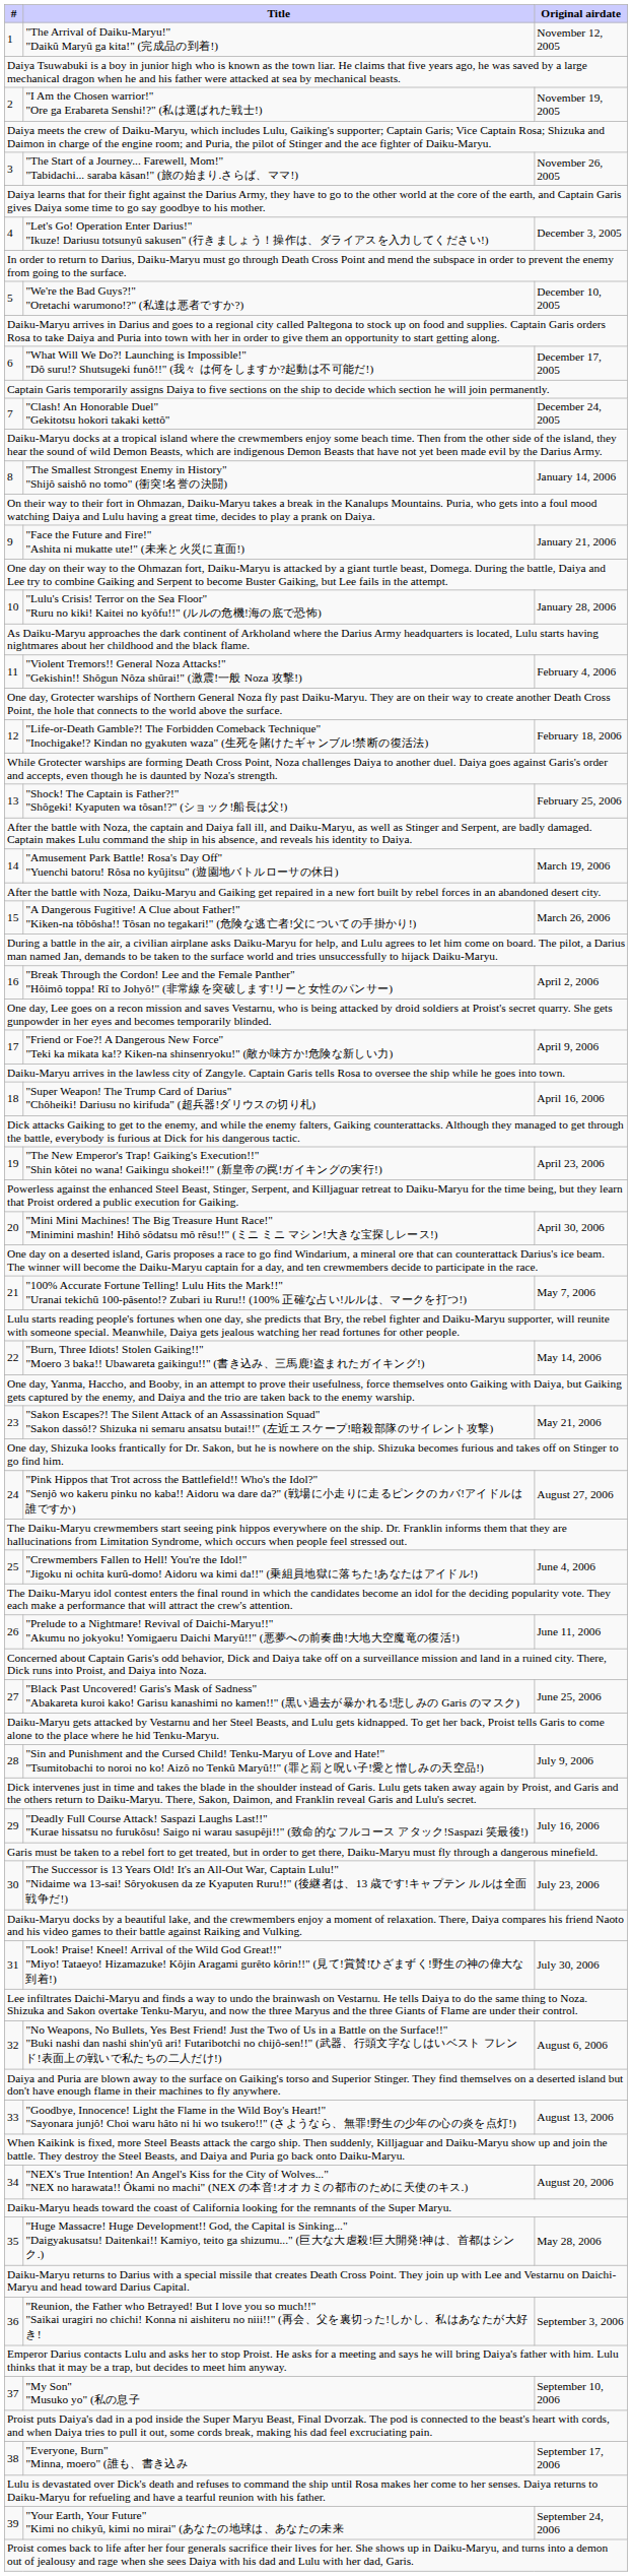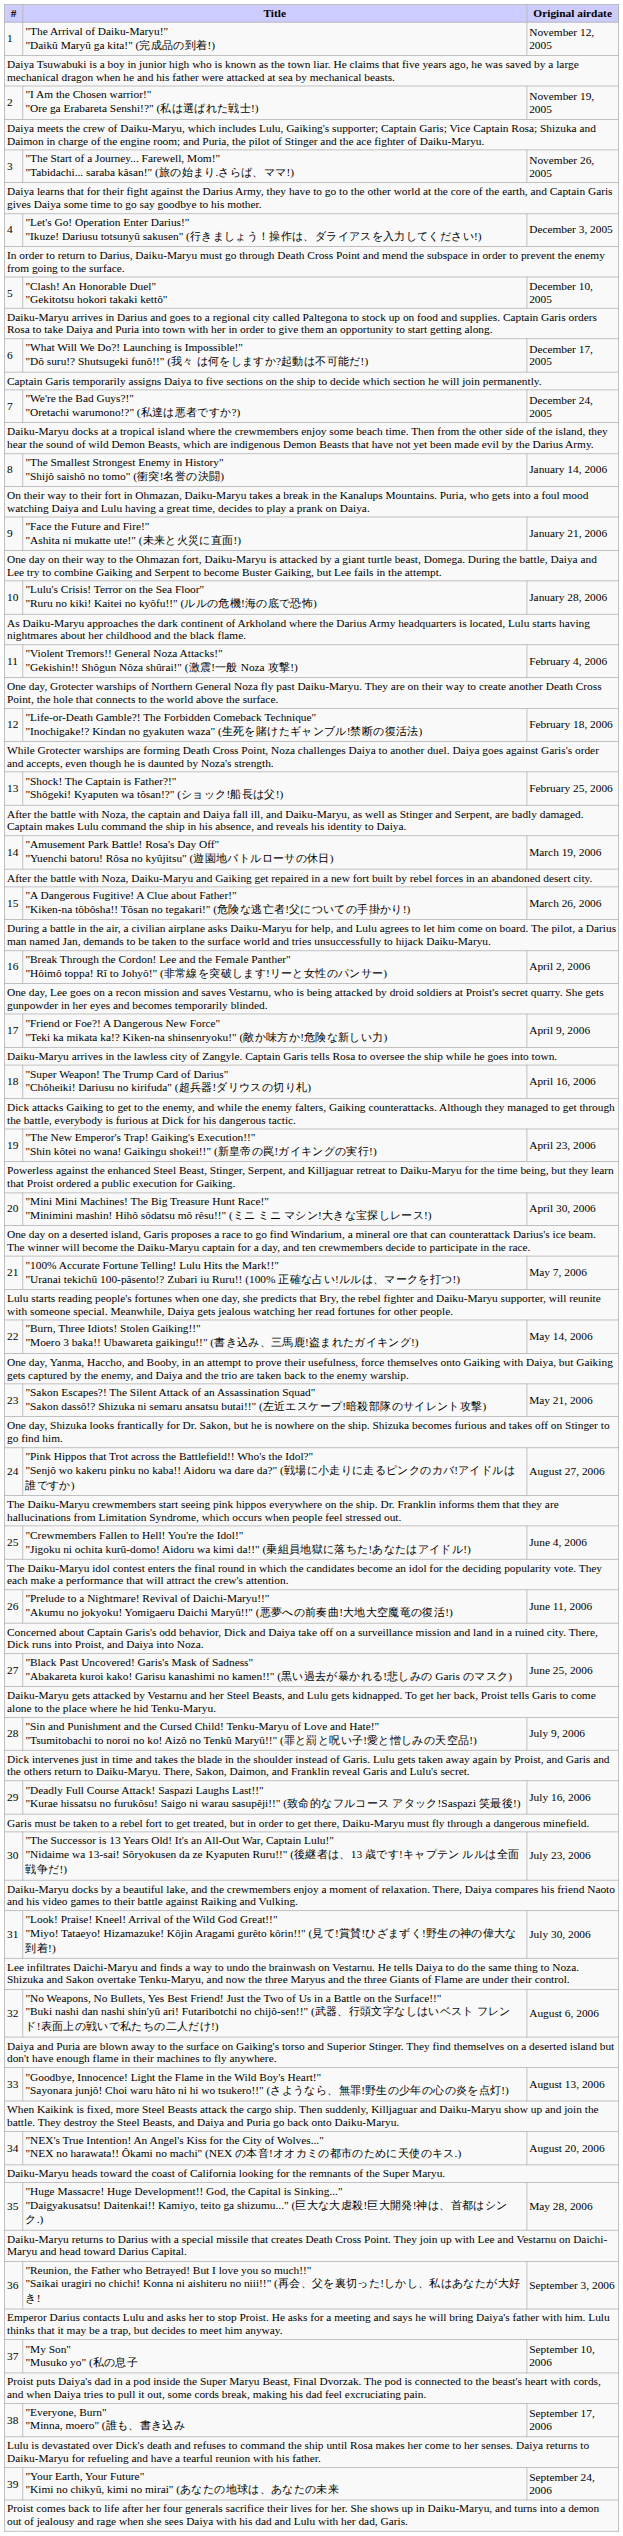 <table class="wikitable" width="98%">
 <tr>
 <th style="background: #CCF" width="3%">#</th>
 <th style="background: #CCF">Title</th>
 <th style="background: #CCF" width="15%">Original airdate</th>
 </tr>
 <tr>
 <td>1</td>
 <td>"The Arrival of Daiku-Maryu!"<br>"Daikû Maryû ga kita!" (完成品の到着!)</td>
 <td>November 12, 2005</td>
 </tr>
 <tr>
 <td colspan="3">Daiya Tsuwabuki is a boy in junior high who is known as the town liar. He claims that five years ago, he was saved by a large mechanical dragon when he and his father were attacked at sea by mechanical beasts.</td>
 </tr>
 <tr>
 <td>2</td>
 <td>"I Am the Chosen warrior!"<br>"Ore ga Erabareta Senshi!?" (私は選ばれた戦士!)</td>
 <td>November 19, 2005</td>
 </tr>
 <tr>
 <td colspan="3">Daiya meets the crew of Daiku-Maryu, which includes Lulu, Gaiking's supporter; Captain Garis; Vice Captain Rosa; Shizuka and Daimon in charge of the engine room; and Puria, the pilot of Stinger and the ace fighter of Daiku-Maryu.</td>
 </tr>
 <tr>
 <td>3</td>
 <td>"The Start of a Journey... Farewell, Mom!"<br>"Tabidachi... saraba kâsan!" (旅の始まり.さらば、ママ!)</td>
 <td>November 26, 2005</td>
 </tr>
 <tr>
 <td colspan="3">Daiya learns that for their fight against the Darius Army, they have to go to the other world at the core of the earth, and Captain Garis gives Daiya some time to go say goodbye to his mother.</td>
 </tr>
 <tr>
 <td>4</td>
 <td>"Let's Go! Operation Enter Darius!"<br>"Ikuze! Dariusu totsunyû sakusen" (行きましょう！操作は、ダライアスを入力してください!)</td>
 <td>December 3, 2005</td>
 </tr>
 <tr>
 <td colspan="3">In order to return to Darius, Daiku-Maryu must go through Death Cross Point and mend the subspace in order to prevent the enemy from going to the surface.</td>
 </tr>
 <tr>
 <td>5</td>
-<td>"We're the Bad Guys?!"<br>"Oretachi warumono!?" (私達は悪者ですか?)</td>
+<td>"Clash! An Honorable Duel"<br>"Gekitotsu hokori takaki kettô"</td>
 <td>December 10, 2005</td>
 </tr>
 <tr>
 <td colspan="3">Daiku-Maryu arrives in Darius and goes to a regional city called Paltegona to stock up on food and supplies. Captain Garis orders Rosa to take Daiya and Puria into town with her in order to give them an opportunity to start getting along.</td>
 </tr>
 <tr>
 <td>6</td>
 <td>"What Will We Do?! Launching is Impossible!"<br>"Dô suru!? Shutsugeki funô!!" (我々 は何をしますか?起動は不可能だ!)</td>
 <td>December 17, 2005</td>
 </tr>
 <tr>
 <td colspan="3">Captain Garis temporarily assigns Daiya to five sections on the ship to decide which section he will join permanently.</td>
 </tr>
 <tr>
 <td>7</td>
-<td>"Clash! An Honorable Duel"<br>"Gekitotsu hokori takaki kettô"</td>
+<td>"We're the Bad Guys?!"<br>"Oretachi warumono!?" (私達は悪者ですか?)</td>
 <td>December 24, 2005</td>
 </tr>
 <tr>
 <td colspan="3">Daiku-Maryu docks at a tropical island where the crewmembers enjoy some beach time. Then from the other side of the island, they hear the sound of wild Demon Beasts, which are indigenous Demon Beasts that have not yet been made evil by the Darius Army.</td>
 </tr>
 <tr>
 <td>8</td>
 <td>"The Smallest Strongest Enemy in History"<br>"Shijô saishô no tomo" (衝突!名誉の決闘)</td>
 <td>January 14, 2006</td>
 </tr>
 <tr>
 <td colspan="3">On their way to their fort in Ohmazan, Daiku-Maryu takes a break in the Kanalups Mountains. Puria, who gets into a foul mood watching Daiya and Lulu having a great time, decides to play a prank on Daiya.</td>
 </tr>
 <tr>
 <td>9</td>
 <td>"Face the Future and Fire!"<br>"Ashita ni mukatte ute!" (未来と火災に直面!)</td>
 <td>January 21, 2006</td>
 </tr>
 <tr>
 <td colspan="3">One day on their way to the Ohmazan fort, Daiku-Maryu is attacked by a giant turtle beast, Domega. During the battle, Daiya and Lee try to combine Gaiking and Serpent to become Buster Gaiking, but Lee fails in the attempt.</td>
 </tr>
 <tr>
 <td>10</td>
 <td>"Lulu's Crisis! Terror on the Sea Floor"<br>"Ruru no kiki! Kaitei no kyôfu!!" (ルルの危機!海の底で恐怖)</td>
 <td>January 28, 2006</td>
 </tr>
 <tr>
 <td colspan="3">As Daiku-Maryu approaches the dark continent of Arkholand where the Darius Army headquarters is located, Lulu starts having nightmares about her childhood and the black flame.</td>
 </tr>
 <tr>
 <td>11</td>
 <td>"Violent Tremors!! General Noza Attacks!"<br>"Gekishin!! Shôgun Nôza shûrai!" (激震!一般 Noza 攻撃!)</td>
 <td>February 4, 2006</td>
 </tr>
 <tr>
 <td colspan="3">One day, Grotecter warships of Northern General Noza fly past Daiku-Maryu. They are on their way to create another Death Cross Point, the hole that connects to the world above the surface.</td>
 </tr>
 <tr>
 <td>12</td>
 <td>"Life-or-Death Gamble?! The Forbidden Comeback Technique"<br>"Inochigake!? Kindan no gyakuten waza" (生死を賭けたギャンブル!禁断の復活法)</td>
 <td>February 18, 2006</td>
 </tr>
 <tr>
 <td colspan="3">While Grotecter warships are forming Death Cross Point, Noza challenges Daiya to another duel. Daiya goes against Garis's order and accepts, even though he is daunted by Noza's strength.</td>
 </tr>
 <tr>
 <td>13</td>
 <td>"Shock! The Captain is Father?!"<br>"Shôgeki! Kyaputen wa tôsan!?" (ショック!船長は父!)</td>
 <td>February 25, 2006</td>
 </tr>
 <tr>
 <td colspan="3">After the battle with Noza, the captain and Daiya fall ill, and Daiku-Maryu, as well as Stinger and Serpent, are badly damaged. Captain makes Lulu command the ship in his absence, and reveals his identity to Daiya.</td>
 </tr>
 <tr>
 <td>14</td>
 <td>"Amusement Park Battle! Rosa's Day Off"<br>"Yuenchi batoru! Rôsa no kyûjitsu" (遊園地バトルローサの休日)</td>
 <td>March 19, 2006</td>
 </tr>
 <tr>
 <td colspan="3">After the battle with Noza, Daiku-Maryu and Gaiking get repaired in a new fort built by rebel forces in an abandoned desert city.</td>
 </tr>
 <tr>
 <td>15</td>
 <td>"A Dangerous Fugitive! A Clue about Father!"<br>"Kiken-na tôbôsha!! Tôsan no tegakari!" (危険な逃亡者!父についての手掛かり!)</td>
 <td>March 26, 2006</td>
 </tr>
 <tr>
 <td colspan="3">During a battle in the air, a civilian airplane asks Daiku-Maryu for help, and Lulu agrees to let him come on board. The pilot, a Darius man named Jan, demands to be taken to the surface world and tries unsuccessfully to hijack Daiku-Maryu.</td>
 </tr>
 <tr>
 <td>16</td>
 <td>"Break Through the Cordon! Lee and the Female Panther"<br>"Hôimô toppa! Rî to Johyô!" (非常線を突破します!リーと女性のパンサー)</td>
 <td>April 2, 2006</td>
 </tr>
 <tr>
 <td colspan="3">One day, Lee goes on a recon mission and saves Vestarnu, who is being attacked by droid soldiers at Proist's secret quarry. She gets gunpowder in her eyes and becomes temporarily blinded.</td>
 </tr>
 <tr>
 <td>17</td>
 <td>"Friend or Foe?! A Dangerous New Force"<br>"Teki ka mikata ka!? Kiken-na shinsenryoku!" (敵か味方か!危険な新しい力)</td>
 <td>April 9, 2006</td>
 </tr>
 <tr>
 <td colspan="3">Daiku-Maryu arrives in the lawless city of Zangyle. Captain Garis tells Rosa to oversee the ship while he goes into town.</td>
 </tr>
 <tr>
 <td>18</td>
 <td>"Super Weapon! The Trump Card of Darius"<br>"Chôheiki! Dariusu no kirifuda" (超兵器!ダリウスの切り札)</td>
 <td>April 16, 2006</td>
 </tr>
 <tr>
 <td colspan="3">Dick attacks Gaiking to get to the enemy, and while the enemy falters, Gaiking counterattacks. Although they managed to get through the battle, everybody is furious at Dick for his dangerous tactic.</td>
 </tr>
 <tr>
 <td>19</td>
 <td>"The New Emperor's Trap! Gaiking's Execution!!"<br>"Shin kôtei no wana! Gaikingu shokei!!" (新皇帝の罠!ガイキングの実行!)</td>
 <td>April 23, 2006</td>
 </tr>
 <tr>
 <td colspan="3">Powerless against the enhanced Steel Beast, Stinger, Serpent, and Killjaguar retreat to Daiku-Maryu for the time being, but they learn that Proist ordered a public execution for Gaiking.</td>
 </tr>
 <tr>
 <td>20</td>
 <td>"Mini Mini Machines! The Big Treasure Hunt Race!"<br>"Minimini mashin! Hihô sôdatsu mô rêsu!!" (ミニ ミニ マシン!大きな宝探しレース!)</td>
 <td>April 30, 2006</td>
 </tr>
 <tr>
 <td colspan="3">One day on a deserted island, Garis proposes a race to go find Windarium, a mineral ore that can counterattack Darius's ice beam. The winner will become the Daiku-Maryu captain for a day, and ten crewmembers decide to participate in the race.</td>
 </tr>
 <tr>
 <td>21</td>
 <td>"100% Accurate Fortune Telling! Lulu Hits the Mark!!"<br>"Uranai tekichû 100-pâsento!? Zubari iu Ruru!! (100% 正確な占い!ルルは、マークを打つ!)</td>
 <td>May 7, 2006</td>
 </tr>
 <tr>
 <td colspan="3">Lulu starts reading people's fortunes when one day, she predicts that Bry, the rebel fighter and Daiku-Maryu supporter, will reunite with someone special. Meanwhile, Daiya gets jealous watching her read fortunes for other people.</td>
 </tr>
 <tr>
 <td>22</td>
 <td>"Burn, Three Idiots! Stolen Gaiking!!"<br>"Moero 3 baka!! Ubawareta gaikingu!!" (書き込み、三馬鹿!盗まれたガイキング!)</td>
 <td>May 14, 2006</td>
 </tr>
 <tr>
 <td colspan="3">One day, Yanma, Haccho, and Booby, in an attempt to prove their usefulness, force themselves onto Gaiking with Daiya, but Gaiking gets captured by the enemy, and Daiya and the trio are taken back to the enemy warship.</td>
 </tr>
 <tr>
 <td>23</td>
 <td>"Sakon Escapes?! The Silent Attack of an Assassination Squad"<br>"Sakon dassô!? Shizuka ni semaru ansatsu butai!!" (左近エスケープ!暗殺部隊のサイレント攻撃)</td>
 <td>May 21, 2006</td>
 </tr>
 <tr>
 <td colspan="3">One day, Shizuka looks frantically for Dr. Sakon, but he is nowhere on the ship. Shizuka becomes furious and takes off on Stinger to go find him.</td>
 </tr>
 <tr>
 <td>24</td>
 <td>"Pink Hippos that Trot across the Battlefield!! Who's the Idol?"<br>"Senjô wo kakeru pinku no kaba!! Aidoru wa dare da?" (戦場に小走りに走るピンクのカバ!アイドルは誰ですか)</td>
 <td>August 27, 2006</td>
 </tr>
 <tr>
 <td colspan="3">The Daiku-Maryu crewmembers start seeing pink hippos everywhere on the ship. Dr. Franklin informs them that they are hallucinations from Limitation Syndrome, which occurs when people feel stressed out.</td>
 </tr>
 <tr>
 <td>25</td>
 <td>"Crewmembers Fallen to Hell! You're the Idol!"<br>"Jigoku ni ochita kurû-domo! Aidoru wa kimi da!!" (乗組員地獄に落ちた!あなたはアイドル!)</td>
 <td>June 4, 2006</td>
 </tr>
 <tr>
 <td colspan="3">The Daiku-Maryu idol contest enters the final round in which the candidates become an idol for the deciding popularity vote. They each make a performance that will attract the crew's attention.</td>
 </tr>
 <tr>
 <td>26</td>
 <td>"Prelude to a Nightmare! Revival of Daichi-Maryu!!"<br>"Akumu no jokyoku! Yomigaeru Daichi Maryû!!" (悪夢への前奏曲!大地大空魔竜の復活!)</td>
 <td>June 11, 2006</td>
 </tr>
 <tr>
 <td colspan="3">Concerned about Captain Garis's odd behavior, Dick and Daiya take off on a surveillance mission and land in a ruined city. There, Dick runs into Proist, and Daiya into Noza.</td>
 </tr>
 <tr>
 <td>27</td>
 <td>"Black Past Uncovered! Garis's Mask of Sadness"<br>"Abakareta kuroi kako! Garisu kanashimi no kamen!!" (黒い過去が暴かれる!悲しみの Garis のマスク)</td>
 <td>June 25, 2006</td>
 </tr>
 <tr>
 <td colspan="3">Daiku-Maryu gets attacked by Vestarnu and her Steel Beasts, and Lulu gets kidnapped. To get her back, Proist tells Garis to come alone to the place where he hid Tenku-Maryu.</td>
 </tr>
 <tr>
 <td>28</td>
 <td>"Sin and Punishment and the Cursed Child! Tenku-Maryu of Love and Hate!"<br>"Tsumitobachi to noroi no ko! Aizô no Tenkû Maryû!!" (罪と罰と呪い子!愛と憎しみの天空品!)</td>
 <td>July 9, 2006</td>
 </tr>
 <tr>
 <td colspan="3">Dick intervenes just in time and takes the blade in the shoulder instead of Garis. Lulu gets taken away again by Proist, and Garis and the others return to Daiku-Maryu. There, Sakon, Daimon, and Franklin reveal Garis and Lulu's secret.</td>
 </tr>
 <tr>
 <td>29</td>
 <td>"Deadly Full Course Attack! Saspazi Laughs Last!!"<br>"Kurae hissatsu no furukôsu! Saigo ni warau sasupêji!!" (致命的なフルコース アタック!Saspazi 笑最後!)</td>
 <td>July 16, 2006</td>
 </tr>
 <tr>
 <td colspan="3">Garis must be taken to a rebel fort to get treated, but in order to get there, Daiku-Maryu must fly through a dangerous minefield.</td>
 </tr>
 <tr>
 <td>30</td>
 <td>"The Successor is 13 Years Old! It's an All-Out War, Captain Lulu!"<br>"Nidaime wa 13-sai! Sôryokusen da ze Kyaputen Ruru!!" (後継者は、13 歳です!キャプテン ルルは全面戦争だ!)</td>
 <td>July 23, 2006</td>
 </tr>
 <tr>
 <td colspan="3">Daiku-Maryu docks by a beautiful lake, and the crewmembers enjoy a moment of relaxation. There, Daiya compares his friend Naoto and his video games to their battle against Raiking and Vulking.</td>
 </tr>
 <tr>
 <td>31</td>
 <td>"Look! Praise! Kneel! Arrival of the Wild God Great!!"<br>"Miyo! Tataeyo! Hizamazuke! Kôjin Aragami gurêto kôrin!!" (見て!賞賛!ひざまずく!野生の神の偉大な到着!)</td>
 <td>July 30, 2006</td>
 </tr>
 <tr>
 <td colspan="3">Lee infiltrates Daichi-Maryu and finds a way to undo the brainwash on Vestarnu. He tells Daiya to do the same thing to Noza. Shizuka and Sakon overtake Tenku-Maryu, and now the three Maryus and the three Giants of Flame are under their control.</td>
 </tr>
 <tr>
 <td>32</td>
 <td>"No Weapons, No Bullets, Yes Best Friend! Just the Two of Us in a Battle on the Surface!!"<br>"Buki nashi dan nashi shin'yû ari! Futaribotchi no chijô-sen!!" (武器、行頭文字なしはいベスト フレンド!表面上の戦いで私たちの二人だけ!)</td>
 <td>August 6, 2006</td>
 </tr>
 <tr>
 <td colspan="3">Daiya and Puria are blown away to the surface on Gaiking's torso and Superior Stinger. They find themselves on a deserted island but don't have enough flame in their machines to fly anywhere.</td>
 </tr>
 <tr>
 <td>33</td>
 <td>"Goodbye, Innocence! Light the Flame in the Wild Boy's Heart!"<br>"Sayonara junjô! Choi waru hâto ni hi wo tsukero!!" (さようなら、無罪!野生の少年の心の炎を点灯!)</td>
 <td>August 13, 2006</td>
 </tr>
 <tr>
 <td colspan="3">When Kaikink is fixed, more Steel Beasts attack the cargo ship. Then suddenly, Killjaguar and Daiku-Maryu show up and join the battle. They destroy the Steel Beasts, and Daiya and Puria go back onto Daiku-Maryu.</td>
 </tr>
 <tr>
 <td>34</td>
 <td>"NEX's True Intention! An Angel's Kiss for the City of Wolves..."<br>"NEX no harawata!! Ôkami no machi" (NEX の本音!オオカミの都市のために天使のキス.)</td>
 <td>August 20, 2006</td>
 </tr>
 <tr>
 <td colspan="3">Daiku-Maryu heads toward the coast of California looking for the remnants of the Super Maryu.</td>
 </tr>
 <tr>
 <td>35</td>
 <td>"Huge Massacre! Huge Development!! God, the Capital is Sinking..."<br>"Daigyakusatsu! Daitenkai!! Kamiyo, teito ga shizumu..." (巨大な大虐殺!巨大開発!神は、首都はシンク.)</td>
 <td>May 28, 2006</td>
 </tr>
 <tr>
 <td colspan="3">Daiku-Maryu returns to Darius with a special missile that creates Death Cross Point. They join up with Lee and Vestarnu on Daichi-Maryu and head toward Darius Capital.</td>
 </tr>
 <tr>
 <td>36</td>
 <td>"Reunion, the Father who Betrayed! But I love you so much!!"<br>"Saikai uragiri no chichi! Konna ni aishiteru no niii!!" (再会、父を裏切った!しかし、私はあなたが大好き!</td>
 <td>September 3, 2006</td>
 </tr>
 <tr>
 <td colspan="3">Emperor Darius contacts Lulu and asks her to stop Proist. He asks for a meeting and says he will bring Daiya's father with him. Lulu thinks that it may be a trap, but decides to meet him anyway.</td>
 </tr>
 <tr>
 <td>37</td>
 <td>"My Son"<br>"Musuko yo" (私の息子</td>
 <td>September 10, 2006</td>
 </tr>
 <tr>
 <td colspan="3">Proist puts Daiya's dad in a pod inside the Super Maryu Beast, Final Dvorzak. The pod is connected to the beast's heart with cords, and when Daiya tries to pull it out, some cords break, making his dad feel excruciating pain.</td>
 </tr>
 <tr>
 <td>38</td>
 <td>"Everyone, Burn"<br>"Minna, moero" (誰も、書き込み</td>
 <td>September 17, 2006</td>
 </tr>
 <tr>
 <td colspan="3">Lulu is devastated over Dick's death and refuses to command the ship until Rosa makes her come to her senses. Daiya returns to Daiku-Maryu for refueling and have a tearful reunion with his father.</td>
 </tr>
 <tr>
 <td>39</td>
 <td>"Your Earth, Your Future"<br>"Kimi no chikyû, kimi no mirai" (あなたの地球は、あなたの未来</td>
 <td>September 24, 2006</td>
 </tr>
 <tr>
 <td colspan="3">Proist comes back to life after her four generals sacrifice their lives for her. She shows up in Daiku-Maryu, and turns into a demon out of jealousy and rage when she sees Daiya with his dad and Lulu with her dad, Garis.</td>
 </tr>
 </table>
